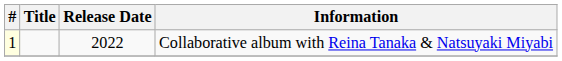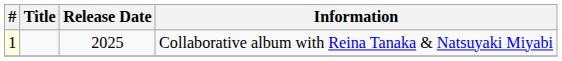 <table class="wikitable">
 <tr>
 <th>#</th>
 <th>Title</th>
 <th>Release Date</th>
 <th>Information</th>
 </tr>
 <tr>
 <td align="center" style="background: lightyellow;">1</td>
 <td></td>
-<td align="center">2022</td>
+<td align="center">2025</td>
 <td>Collaborative album with <a href='#'>Reina Tanaka</a> & <a href='#'>Natsuyaki Miyabi</a></td>
 </tr>
 <tr>
 </tr>
 </table>
